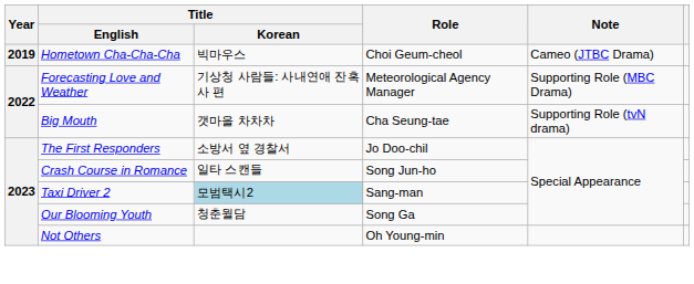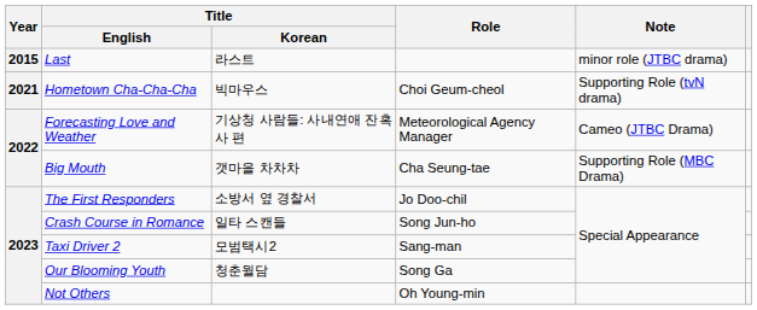 <table class="wikitable sortable plainrowheaders" style="text-align:left; font-size:100%; padding:0 auto; width:100%; margin:auto">
 <tr>
 <th rowspan="2" scope="col">Year</th>
 <th colspan="2" scope="col">Title</th>
 <th rowspan="2" scope="col">Role</th>
 <th rowspan="2" scope="col">Note</th>
 <th rowspan="2" scope="col" class="unsortable"></th>
 </tr>
 <tr>
 <th>English</th>
 <th>Korean</th>
 </tr>
 <tr>
-<th scope="row">2019</th>
+<th scope="row">2015</th>
+<td><a href='#'><em>Last</em></a></td>
+<td>라스트</td>
+<td></td>
+<td>minor role (<a href='#'>JTBC</a> drama)</td>
+<td></td>
+</tr>
+<tr>
+<th scope="row">2021</th>
 <td><em><a href='#'>Hometown Cha-Cha-Cha</a></em></td>
 <td>빅마우스</td>
 <td>Choi Geum-cheol</td>
-<td>Cameo (<a href='#'>JTBC</a> Drama)</td>
+<td>Supporting Role (<a href='#'>tvN</a> drama)</td>
 <td style="text-align:center;"></td>
 </tr>
 <tr>
 <th scope="row" rowspan="2">2022</th>
 <td><em><a href='#'>Forecasting Love and Weather</a></em></td>
 <td>기상청 사람들: 사내연애 잔혹사 편</td>
 <td>Meteorological Agency Manager</td>
-<td>Supporting Role (<a href='#'>MBC</a> Drama)</td>
+<td>Cameo (<a href='#'>JTBC</a> Drama)</td>
 <td style="text-align:center;"></td>
 </tr>
 <tr>
 <td><a href='#'><em>Big Mouth</em></a></td>
 <td>갯마을 차차차</td>
 <td>Cha Seung-tae</td>
-<td>Supporting Role (<a href='#'>tvN</a> drama)</td>
+<td>Supporting Role (<a href='#'>MBC</a> Drama)</td>
 <td></td>
 </tr>
 <tr>
 <th rowspan="5" scope="row">2023</th>
 <td><em><a href='#'>The First Responders</a></em></td>
 <td>소방서 옆 경찰서</td>
 <td>Jo Doo-chil</td>
 <td rowspan="4">Special Appearance</td>
 <td></td>
 </tr>
 <tr>
 <td><em><a href='#'>Crash Course in Romance</a></em></td>
 <td>일타 스캔들</td>
 <td>Song Jun-ho</td>
 <td></td>
 </tr>
 <tr>
 <td><a href='#'><em>Taxi Driver 2</em></a></td>
-<td style="background: lightblue;">모범택시2</td>
+<td>모범택시2</td>
 <td>Sang-man</td>
 <td></td>
 </tr>
 <tr>
 <td><em><a href='#'>Our Blooming Youth</a></em></td>
 <td>청춘월담</td>
 <td>Song Ga</td>
 <td></td>
 </tr>
 <tr>
 <td><em><a href='#'>Not Others</a></em></td>
 <td></td>
 <td>Oh Young-min</td>
 <td></td>
 <td></td>
 </tr>
 </table>
